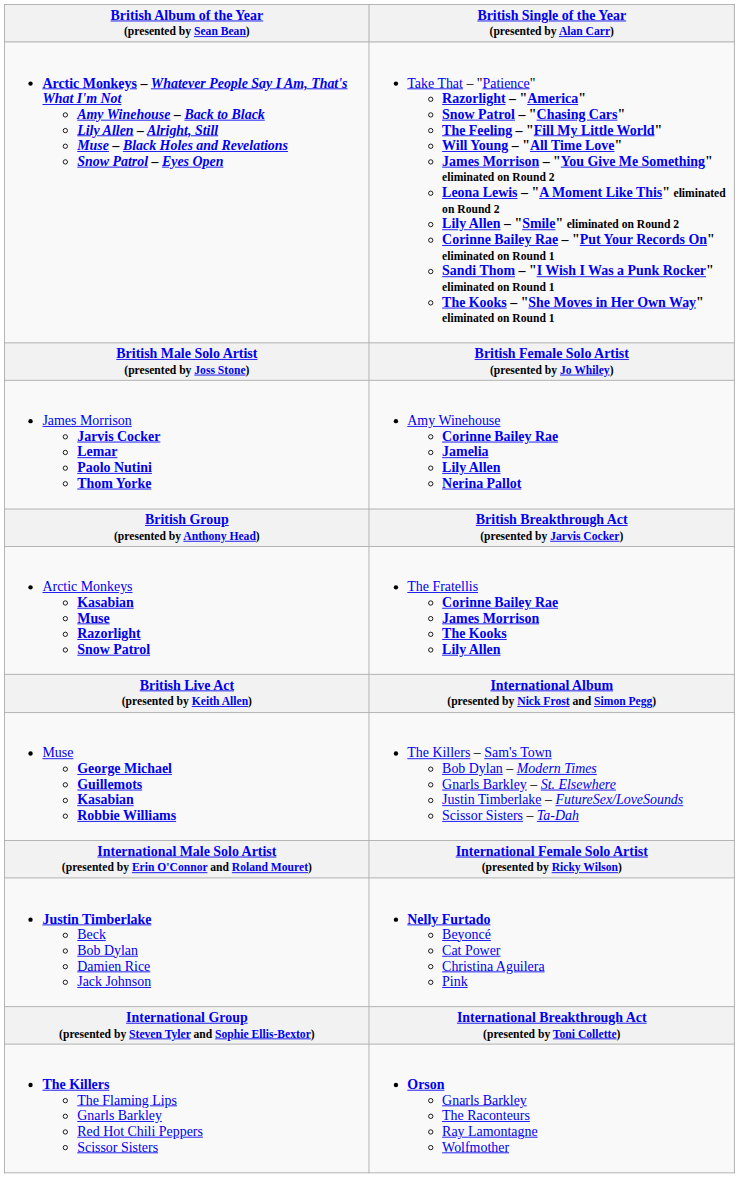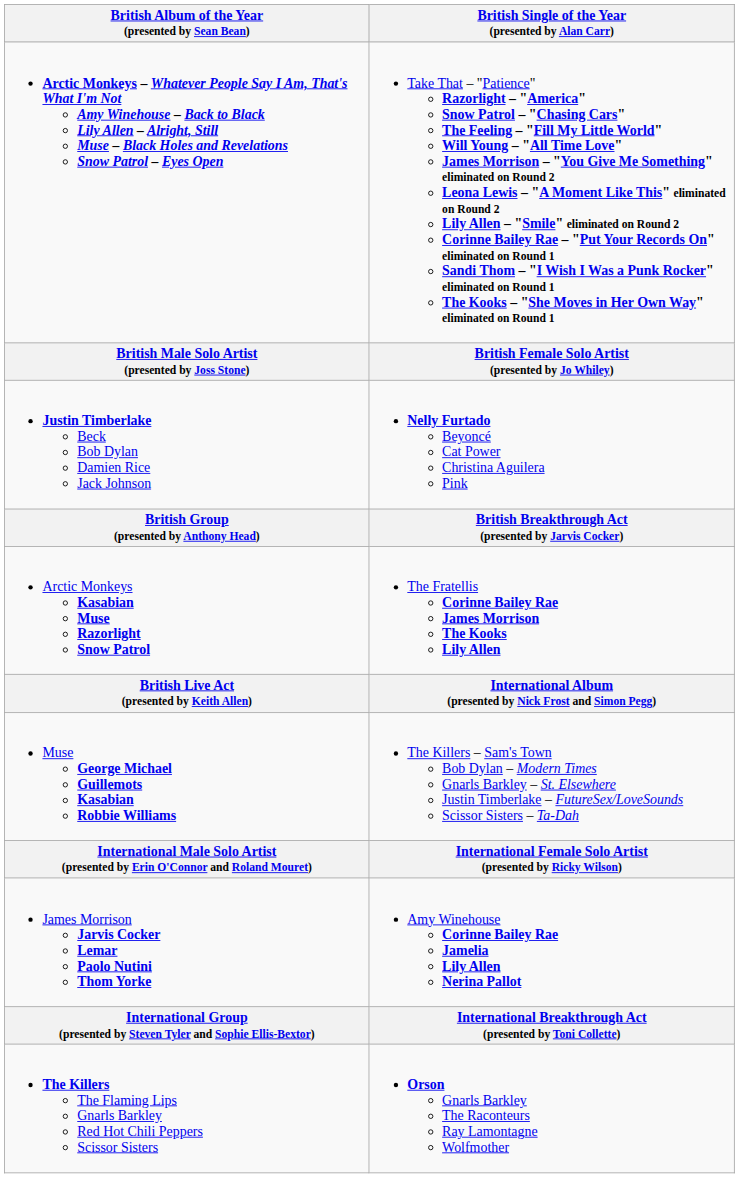 <table class="wikitable" style="width:95%">
 <tr bgcolor="#bebebe">
 <th width="50%"><a href='#'>British Album of the Year</a><br><small>(presented by <a href='#'>Sean Bean</a>)</small></th>
 <th width="50%"><a href='#'>British Single of the Year</a><br><small>(presented by <a href='#'>Alan Carr</a>)</small></th>
 </tr>
 <tr>
 <td valign="top"><br><ul><li><strong><a href='#'>Arctic Monkeys</a> – <em><a href='#'>Whatever People Say I Am, That's What I'm Not</a><strong><em><ul><li><a href='#'>Amy Winehouse</a> – </em><a href='#'>Back to Black</a><em></li><li><a href='#'>Lily Allen</a> – </em><a href='#'>Alright, Still</a><em></li><li><a href='#'>Muse</a> – </em><a href='#'>Black Holes and Revelations</a><em></li><li><a href='#'>Snow Patrol</a> – </em><a href='#'>Eyes Open</a><em></li></ul></li></ul></td>
 <td valign="top"><br><ul><li></strong><a href='#'>Take That</a> – "<a href='#'>Patience</a>"<strong><ul><li><a href='#'>Razorlight</a> – "<a href='#'>America</a>"</li><li><a href='#'>Snow Patrol</a> – "<a href='#'>Chasing Cars</a>"</li><li><a href='#'>The Feeling</a> – "<a href='#'>Fill My Little World</a>"</li><li><a href='#'>Will Young</a> – "<a href='#'>All Time Love</a>"</li><li><a href='#'>James Morrison</a> – "<a href='#'>You Give Me Something</a>" <small>eliminated on Round 2</small></li><li><a href='#'>Leona Lewis</a> – "<a href='#'>A Moment Like This</a>" <small>eliminated on Round 2</small></li><li><a href='#'>Lily Allen</a> – "<a href='#'>Smile</a>" <small>eliminated on Round 2</small></li><li><a href='#'>Corinne Bailey Rae</a> – "<a href='#'>Put Your Records On</a>" <small>eliminated on Round 1</small></li><li><a href='#'>Sandi Thom</a> – "<a href='#'>I Wish I Was a Punk Rocker</a>" <small>eliminated on Round 1</small></li><li><a href='#'>The Kooks</a> – "<a href='#'>She Moves in Her Own Way</a>" <small>eliminated on Round 1</small></li></ul></li></ul></td>
 </tr>
 <tr>
 <th width="50%"><a href='#'>British Male Solo Artist</a><br><small>(presented by <a href='#'>Joss Stone</a>)</small></th>
 <th width="50%"><a href='#'>British Female Solo Artist</a><br><small>(presented by <a href='#'>Jo Whiley</a>)</small></th>
 </tr>
 <tr>
-<td valign="top"><br><ul><li></strong><a href='#'>James Morrison</a><strong><ul><li><a href='#'>Jarvis Cocker</a></li><li><a href='#'>Lemar</a></li><li><a href='#'>Paolo Nutini</a></li><li><a href='#'>Thom Yorke</a></li></ul></li></ul></td>
-<td valign="top"><br><ul><li></strong><a href='#'>Amy Winehouse</a><strong><ul><li><a href='#'>Corinne Bailey Rae</a></li><li><a href='#'>Jamelia</a></li><li><a href='#'>Lily Allen</a></li><li><a href='#'>Nerina Pallot</a></li></ul></li></ul></td>
+<td valign="top"><br><ul><li><strong><a href='#'>Justin Timberlake</a></strong><ul><li><a href='#'>Beck</a></li><li><a href='#'>Bob Dylan</a></li><li><a href='#'>Damien Rice</a></li><li><a href='#'>Jack Johnson</a></li></ul></li></ul></td>
+<td valign="top"><br><ul><li><strong><a href='#'>Nelly Furtado</a></strong><ul><li><a href='#'>Beyoncé</a></li><li><a href='#'>Cat Power</a></li><li><a href='#'>Christina Aguilera</a></li><li><a href='#'>Pink</a></li></ul></li></ul></td>
 </tr>
 <tr>
 <th width="50%"><a href='#'>British Group</a><br><small>(presented by <a href='#'>Anthony Head</a>)</small></th>
 <th width="50%"><a href='#'>British Breakthrough Act</a><br><small>(presented by <a href='#'>Jarvis Cocker</a>)</small></th>
 </tr>
 <tr>
 <td valign="top"><br><ul><li></strong><a href='#'>Arctic Monkeys</a><strong><ul><li><a href='#'>Kasabian</a></li><li><a href='#'>Muse</a></li><li><a href='#'>Razorlight</a></li><li><a href='#'>Snow Patrol</a></li></ul></li></ul></td>
 <td valign="top"><br><ul><li></strong><a href='#'>The Fratellis</a><strong><ul><li><a href='#'>Corinne Bailey Rae</a></li><li><a href='#'>James Morrison</a></li><li><a href='#'>The Kooks</a></li><li><a href='#'>Lily Allen</a></li></ul></li></ul></td>
 </tr>
 <tr>
 <th width="50%"><a href='#'>British Live Act</a><br><small>(presented by <a href='#'>Keith Allen</a>)</small></th>
 <th width="50%"><a href='#'>International Album</a><br><small>(presented by <a href='#'>Nick Frost</a> and <a href='#'>Simon Pegg</a>)</small></th>
 </tr>
 <tr>
 <td valign="top"><br><ul><li></strong><a href='#'>Muse</a><strong><ul><li><a href='#'>George Michael</a></li><li><a href='#'>Guillemots</a></li><li><a href='#'>Kasabian</a></li><li><a href='#'>Robbie Williams</a></li></ul></li></ul></td>
 <td valign="top"><br><ul><li></strong><a href='#'>The Killers</a> – </em><a href='#'>Sam's Town</a></em></strong><ul><li><a href='#'>Bob Dylan</a> – <em><a href='#'>Modern Times</a></em></li><li><a href='#'>Gnarls Barkley</a> – <em><a href='#'>St. Elsewhere</a></em></li><li><a href='#'>Justin Timberlake</a> – <em><a href='#'>FutureSex/LoveSounds</a></em></li><li><a href='#'>Scissor Sisters</a> – <em><a href='#'>Ta-Dah</a></em></li></ul></li></ul></td>
 </tr>
 <tr>
 <th width="50%"><a href='#'>International Male Solo Artist</a><br><small>(presented by <a href='#'>Erin O'Connor</a> and <a href='#'>Roland Mouret</a>)</small></th>
 <th width="50%"><a href='#'>International Female Solo Artist</a><br><small>(presented by <a href='#'>Ricky Wilson</a>)</small></th>
 </tr>
 <tr>
-<td valign="top"><br><ul><li><strong><a href='#'>Justin Timberlake</a></strong><ul><li><a href='#'>Beck</a></li><li><a href='#'>Bob Dylan</a></li><li><a href='#'>Damien Rice</a></li><li><a href='#'>Jack Johnson</a></li></ul></li></ul></td>
-<td valign="top"><br><ul><li><strong><a href='#'>Nelly Furtado</a></strong><ul><li><a href='#'>Beyoncé</a></li><li><a href='#'>Cat Power</a></li><li><a href='#'>Christina Aguilera</a></li><li><a href='#'>Pink</a></li></ul></li></ul></td>
+<td valign="top"><br><ul><li></strong><a href='#'>James Morrison</a><strong><ul><li><a href='#'>Jarvis Cocker</a></li><li><a href='#'>Lemar</a></li><li><a href='#'>Paolo Nutini</a></li><li><a href='#'>Thom Yorke</a></li></ul></li></ul></td>
+<td valign="top"><br><ul><li></strong><a href='#'>Amy Winehouse</a><strong><ul><li><a href='#'>Corinne Bailey Rae</a></li><li><a href='#'>Jamelia</a></li><li><a href='#'>Lily Allen</a></li><li><a href='#'>Nerina Pallot</a></li></ul></li></ul></td>
 </tr>
 <tr>
 <th width="50%"><a href='#'>International Group</a><br><small>(presented by <a href='#'>Steven Tyler</a> and <a href='#'>Sophie Ellis-Bextor</a>)</small></th>
 <th width="50%"><a href='#'>International Breakthrough Act</a><br><small>(presented by <a href='#'>Toni Collette</a>)</small></th>
 </tr>
 <tr>
 <td valign="top"><br><ul><li><strong><a href='#'>The Killers</a></strong><ul><li><a href='#'>The Flaming Lips</a></li><li><a href='#'>Gnarls Barkley</a></li><li><a href='#'>Red Hot Chili Peppers</a></li><li><a href='#'>Scissor Sisters</a></li></ul></li></ul></td>
 <td valign="top"><br><ul><li><strong><a href='#'>Orson</a></strong><ul><li><a href='#'>Gnarls Barkley</a></li><li><a href='#'>The Raconteurs</a></li><li><a href='#'>Ray Lamontagne</a></li><li><a href='#'>Wolfmother</a></li></ul></li></ul></td>
 </tr>
 </table>
